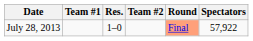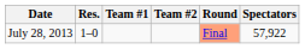 <table class="wikitable">
 <tr>
 <th>Date</th>
+<th>Res.</th>
 <th>Team #1</th>
-<th>Res.</th>
 <th>Team #2</th>
 <th>Round</th>
 <th>Spectators</th>
 </tr>
 <tr>
 <td>July 28, 2013</td>
+<td style="text-align:center;">1–0</td>
 <td></td>
-<td style="text-align:center;">1–0</td>
 <td></td>
 <td style="background: lightsalmon;"><a href='#'>Final</a></td>
 <td style="text-align:center;">57,922</td>
 </tr>
 </table>
